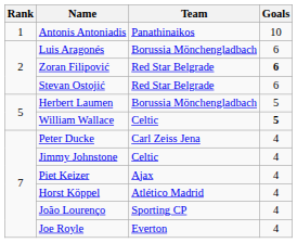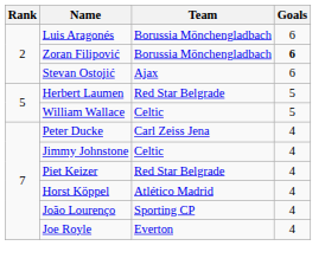 <table class="wikitable" style="text-align:center">
 <tr>
 <th>Rank</th>
 <th>Name</th>
 <th>Team</th>
 <th>Goals</th>
-</tr>
-<tr>
-<td>1</td>
-<td align="left"> <a href='#'>Antonis Antoniadis</a></td>
-<td align="left"> <a href='#'>Panathinaikos</a></td>
-<td>10</td>
 </tr>
 <tr>
 <td rowspan="3">2</td>
 <td align="left"> <a href='#'>Luis Aragonés</a></td>
 <td align="left"> <a href='#'>Borussia Mönchengladbach</a></td>
 <td>6</td>
 </tr>
 <tr>
 <td align="left"> <a href='#'>Zoran Filipović</a></td>
-<td align="left"> <a href='#'>Red Star Belgrade</a></td>
+<td align="left"> <a href='#'>Borussia Mönchengladbach</a></td>
 <td><strong>6</strong></td>
 </tr>
 <tr>
 <td align="left"> <a href='#'>Stevan Ostojić</a></td>
-<td align="left"> <a href='#'>Red Star Belgrade</a></td>
+<td align="left"> <a href='#'>Ajax</a></td>
 <td>6</td>
 </tr>
 <tr>
 <td rowspan="2">5</td>
 <td align="left"> <a href='#'>Herbert Laumen</a></td>
-<td align="left"> <a href='#'>Borussia Mönchengladbach</a></td>
+<td align="left"> <a href='#'>Red Star Belgrade</a></td>
 <td>5</td>
 </tr>
 <tr>
 <td align="left"> <a href='#'>William Wallace</a></td>
 <td align="left"> <a href='#'>Celtic</a></td>
-<td><strong>5</strong></td>
+<td>5</td>
 </tr>
 <tr>
 <td rowspan="6">7</td>
 <td align="left"> <a href='#'>Peter Ducke</a></td>
 <td align="left"> <a href='#'>Carl Zeiss Jena</a></td>
 <td>4</td>
 </tr>
 <tr>
 <td align="left"> <a href='#'>Jimmy Johnstone</a></td>
 <td align="left"> <a href='#'>Celtic</a></td>
 <td>4</td>
 </tr>
 <tr>
 <td align="left"> <a href='#'>Piet Keizer</a></td>
-<td align="left"> <a href='#'>Ajax</a></td>
+<td align="left"> <a href='#'>Red Star Belgrade</a></td>
 <td>4</td>
 </tr>
 <tr>
 <td align="left"> <a href='#'>Horst Köppel</a></td>
 <td align="left"> <a href='#'>Atlético Madrid</a></td>
 <td>4</td>
 </tr>
 <tr>
 <td align="left"> <a href='#'>João Lourenço</a></td>
 <td align="left"> <a href='#'>Sporting CP</a></td>
 <td>4</td>
 </tr>
 <tr>
 <td align="left"> <a href='#'>Joe Royle</a></td>
 <td align="left"> <a href='#'>Everton</a></td>
 <td>4</td>
 </tr>
 </table>
